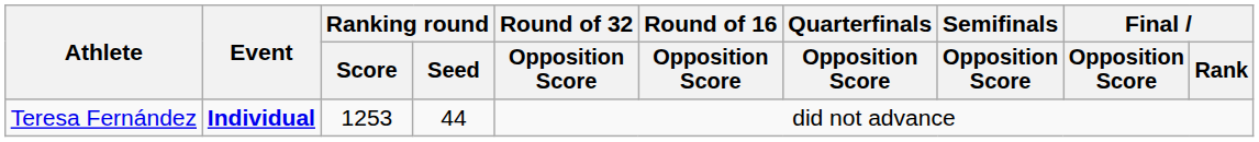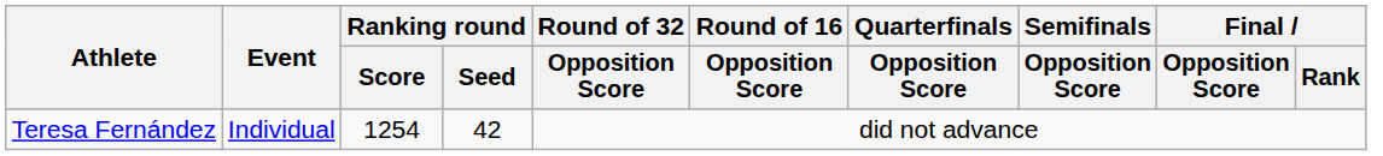 <table class="wikitable" style="font-size:90%">
 <tr>
 <th rowspan=2>Athlete</th>
 <th rowspan=2>Event</th>
 <th colspan="2">Ranking round</th>
 <th>Round of 32</th>
 <th>Round of 16</th>
 <th>Quarterfinals</th>
 <th>Semifinals</th>
 <th colspan="2">Final / </th>
 </tr>
 <tr style="font-size:95%">
 <th>Score</th>
 <th>Seed</th>
 <th>Opposition<br>Score</th>
 <th>Opposition<br>Score</th>
 <th>Opposition<br>Score</th>
 <th>Opposition<br>Score</th>
 <th>Opposition<br>Score</th>
 <th>Rank</th>
 </tr>
 <tr align=center>
 <td align=left><a href='#'>Teresa Fernández</a></td>
-<td align=left><strong><a href='#'>Individual</a></strong></td>
-<td>1253</td>
-<td>44</td>
+<td align=left><a href='#'>Individual</a></td>
+<td>1254</td>
+<td>42</td>
 <td colspan=6>did not advance</td>
 </tr>
 </table>
